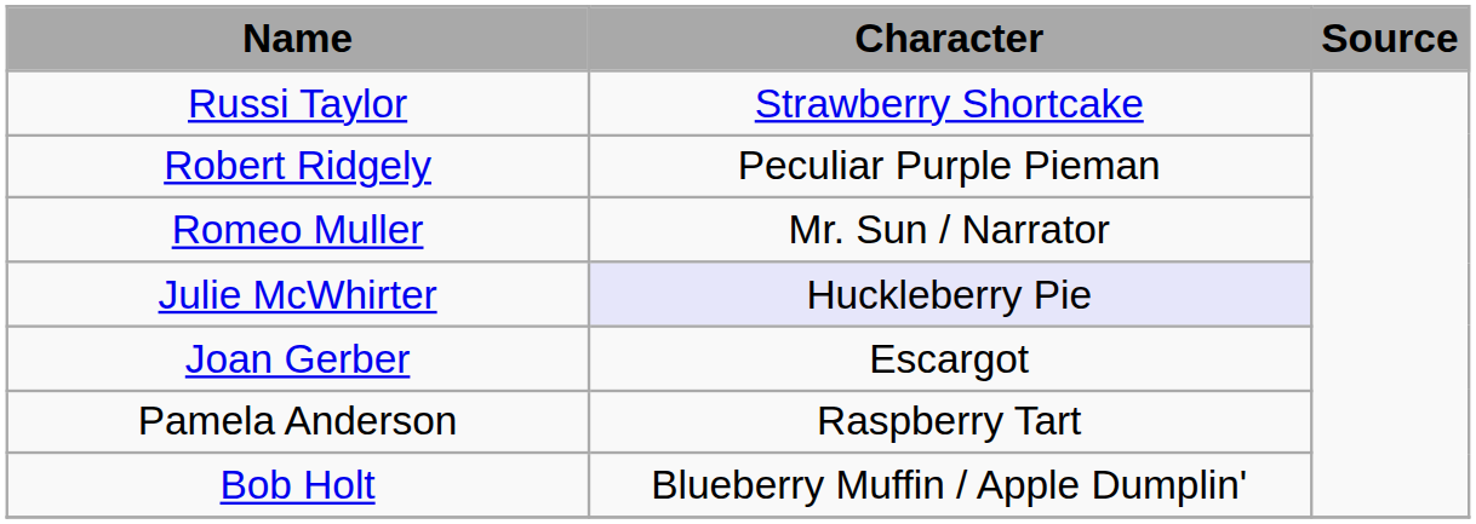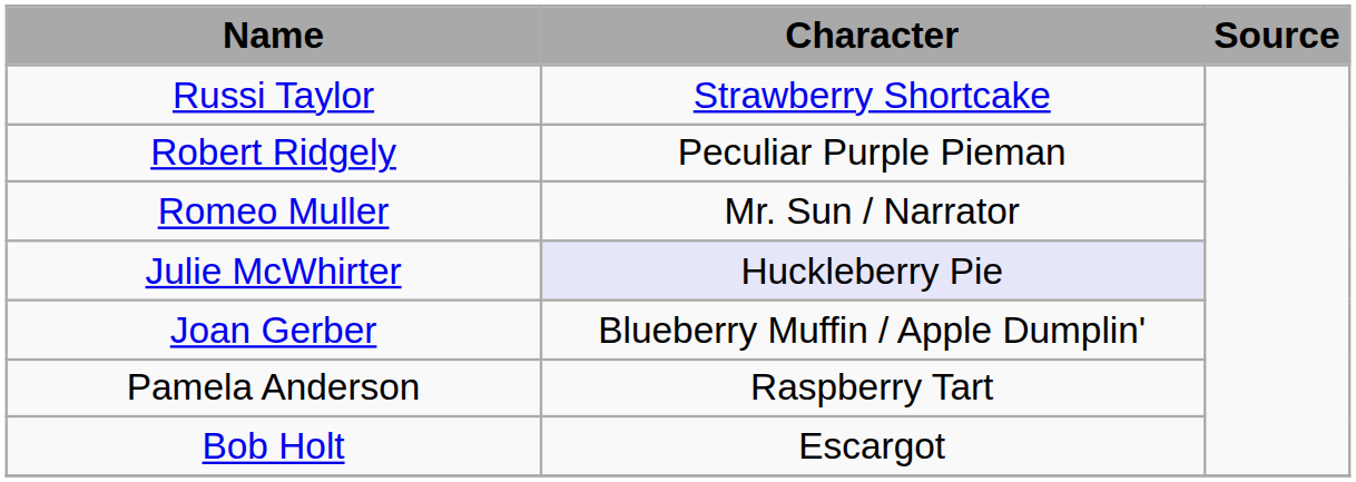 <table class="wikitable" style="font-size:90%; text-align:center; margin: 5px;">
 <tr>
 <th style="background:darkGrey; width:200px;">Name</th>
 <th style="background:darkGrey; width:250px;">Character</th>
 <th style="background:darkGrey; width:50px;">Source</th>
 </tr>
 <tr>
 <td><a href='#'>Russi Taylor</a></td>
 <td><a href='#'>Strawberry Shortcake</a></td>
 <td rowspan="7"></td>
 </tr>
 <tr>
 <td><a href='#'>Robert Ridgely</a></td>
 <td>Peculiar Purple Pieman</td>
 </tr>
 <tr>
 <td><a href='#'>Romeo Muller</a></td>
 <td>Mr. Sun / Narrator</td>
 </tr>
 <tr>
 <td><a href='#'>Julie McWhirter</a></td>
 <td style="background: lavender;">Huckleberry Pie</td>
 </tr>
 <tr>
 <td><a href='#'>Joan Gerber</a></td>
-<td>Escargot</td>
+<td>Blueberry Muffin / Apple Dumplin'</td>
 </tr>
 <tr>
 <td>Pamela Anderson</td>
 <td>Raspberry Tart</td>
 </tr>
 <tr>
 <td><a href='#'>Bob Holt</a></td>
-<td>Blueberry Muffin / Apple Dumplin'</td>
+<td>Escargot</td>
 </tr>
 <tr>
 </tr>
 </table>
